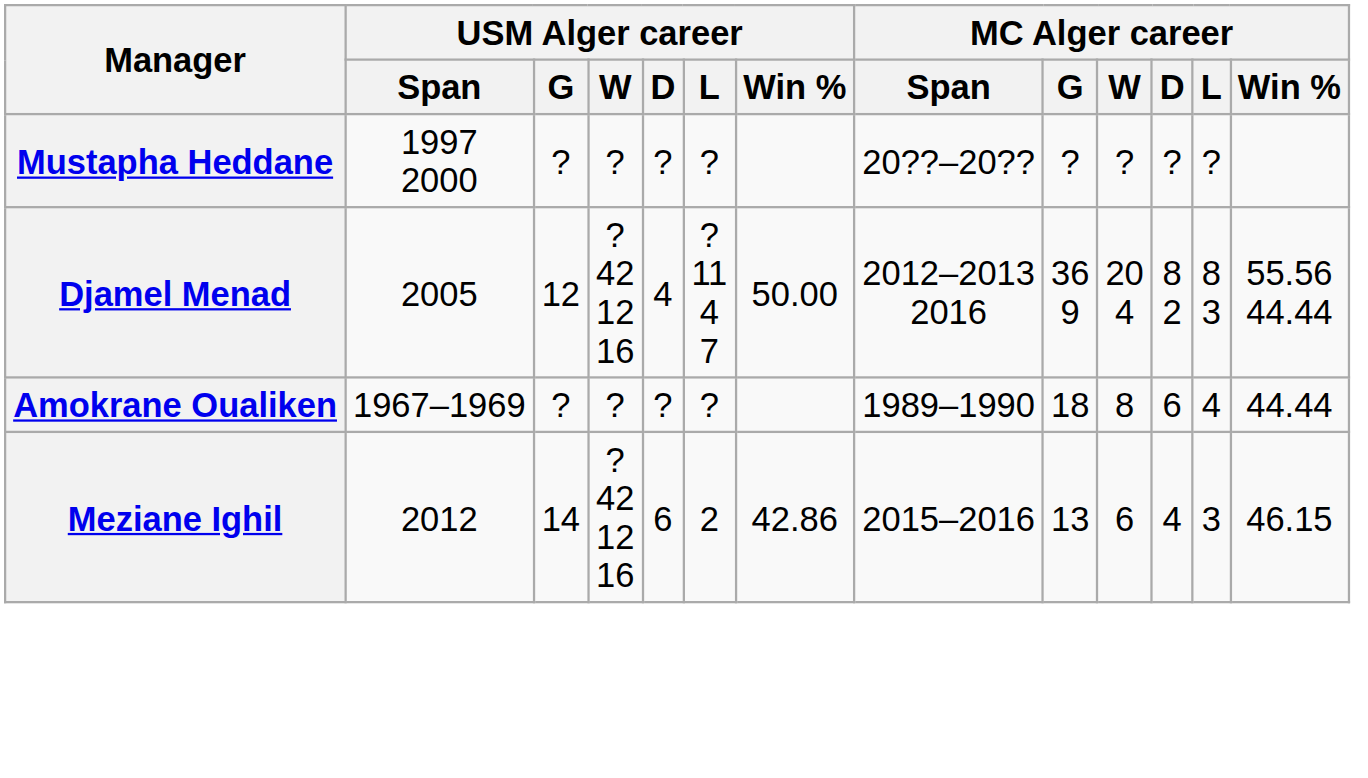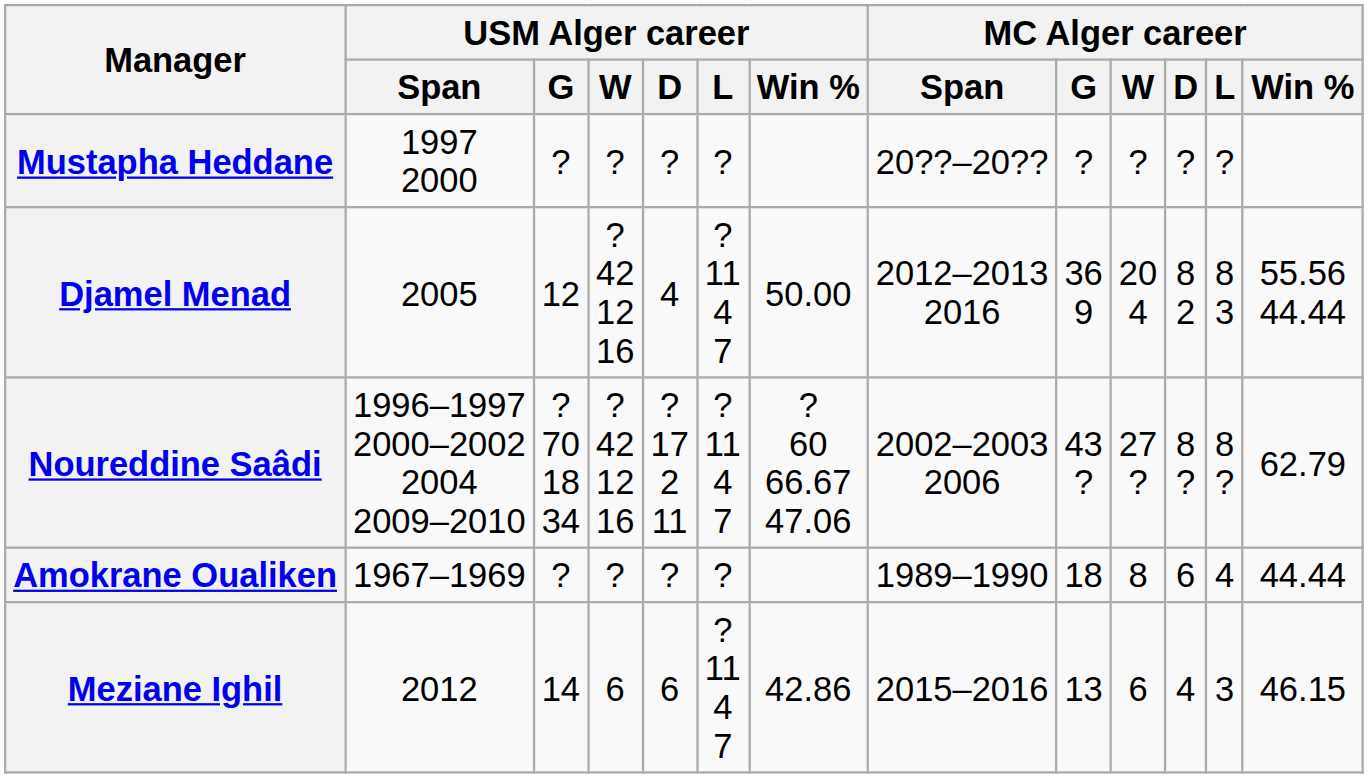 <table class="wikitable plainrowheaders sortable" style="text-align:center;font-size:95%">
 <tr>
 <th rowspan="2" scope="col">Manager</th>
 <th colspan="6" scope="col">USM Alger career</th>
 <th colspan="6" scope="col">MC Alger career</th>
 </tr>
 <tr>
 <th scope="col">Span</th>
 <th scope="col">G</th>
 <th scope="col">W</th>
 <th scope="col">D</th>
 <th scope="col">L</th>
 <th scope="col">Win %</th>
 <th scope="col">Span</th>
 <th scope="col">G</th>
 <th scope="col">W</th>
 <th scope="col">D</th>
 <th scope="col">L</th>
 <th scope="col">Win %</th>
 </tr>
 <tr>
 <th scope="row" align="left"> <a href='#'>Mustapha Heddane</a></th>
 <td>1997<br>2000</td>
 <td>?</td>
 <td>?</td>
 <td>?</td>
 <td>?</td>
 <td></td>
 <td>20??–20??</td>
 <td>?</td>
 <td>?</td>
 <td>?</td>
 <td>?</td>
 <td></td>
 </tr>
 <tr>
 <th scope="row" align="left"> <a href='#'>Djamel Menad</a></th>
 <td>2005</td>
 <td>12</td>
 <td>?<br>42<br>12<br>16</td>
 <td>4</td>
 <td>?<br>11<br>4<br>7</td>
 <td>50.00</td>
 <td>2012–2013<br>2016</td>
 <td>36<br>9</td>
 <td>20<br>4</td>
 <td>8<br>2</td>
 <td>8<br>3</td>
 <td>55.56<br>44.44</td>
 </tr>
 <tr>
+<th scope="row" align="left"> <a href='#'>Noureddine Saâdi</a></th>
+<td>1996–1997<br>2000–2002<br>2004<br>2009–2010</td>
+<td>?<br>70<br>18<br>34</td>
+<td>?<br>42<br>12<br>16</td>
+<td>?<br>17<br>2<br>11</td>
+<td>?<br>11<br>4<br>7</td>
+<td>?<br>60<br>66.67<br>47.06</td>
+<td>2002–2003<br>2006</td>
+<td>43<br>?</td>
+<td>27<br>?</td>
+<td>8<br>?</td>
+<td>8<br>?</td>
+<td>62.79<br></td>
+</tr>
+<tr>
 <th scope="row" align="left"> <a href='#'>Amokrane Oualiken</a></th>
 <td>1967–1969</td>
 <td>?</td>
 <td>?</td>
 <td>?</td>
 <td>?</td>
 <td></td>
 <td>1989–1990</td>
 <td>18</td>
 <td>8</td>
 <td>6</td>
 <td>4</td>
 <td>44.44</td>
 </tr>
 <tr>
 <th scope="row" align="left"> <a href='#'>Meziane Ighil</a></th>
 <td>2012</td>
 <td>14</td>
-<td>?<br>42<br>12<br>16</td>
 <td>6</td>
-<td>2</td>
+<td>6</td>
+<td>?<br>11<br>4<br>7</td>
 <td>42.86</td>
 <td>2015–2016</td>
 <td>13</td>
 <td>6</td>
 <td>4</td>
 <td>3</td>
 <td>46.15</td>
 </tr>
 </table>
